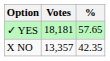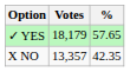 <table class="wikitable">
 <tr>
 <th>Option</th>
 <th>Votes</th>
 <th>%</th>
 </tr>
 <tr>
 <td style=background:#bbf8be>✓ YES</td>
-<td style=background:#bbf8be>18,181</td>
+<td style=background:#bbf8be>18,179</td>
 <td style=background:#bbf8be>57.65</td>
 </tr>
 <tr>
 <td>X NO</td>
 <td>13,357</td>
 <td>42.35</td>
 </tr>
 </table>
